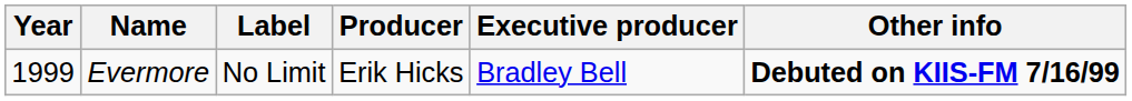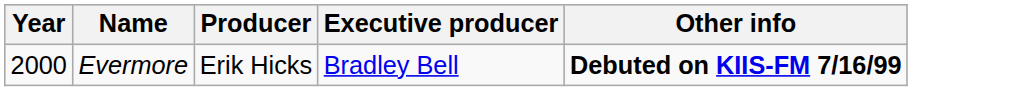 <table class="wikitable">
 <tr>
 <th>Year</th>
 <th>Name</th>
-<th>Label</th>
 <th>Producer</th>
 <th>Executive producer</th>
 <th>Other info</th>
 </tr>
 <tr>
-<td>1999</td>
+<td>2000</td>
 <td><em>Evermore</em></td>
-<td>No Limit</td>
 <td>Erik Hicks</td>
 <td><a href='#'>Bradley Bell</a></td>
 <td><strong>Debuted on <a href='#'>KIIS-FM</a> 7/16/99</strong></td>
 </tr>
 </table>
